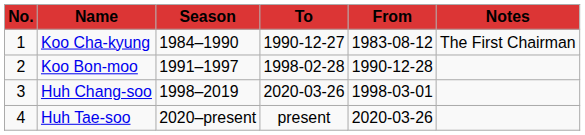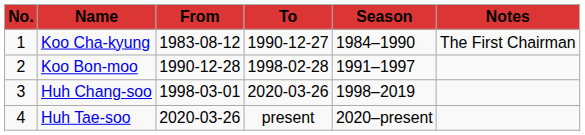 <table class="wikitable">
 <tr>
 <th style="color:#000000; background:#DC3535;">No.</th>
 <th style="color:#000000; background:#DC3535;">Name</th>
+<th style="color:#000000; background:#DC3535;">From</th>
+<th style="color:#000000; background:#DC3535;">To</th>
 <th style="color:#000000; background:#DC3535;">Season</th>
-<th style="color:#000000; background:#DC3535;">To</th>
-<th style="color:#000000; background:#DC3535;">From</th>
 <th style="color:#000000; background:#DC3535;">Notes</th>
 </tr>
 <tr>
 <td style="text-align: center;">1</td>
 <td> <a href='#'>Koo Cha-kyung</a></td>
+<td style="text-align: center;">1983-08-12</td>
+<td style="text-align: center;">1990-12-27</td>
 <td>1984–1990</td>
-<td style="text-align: center;">1990-12-27</td>
-<td style="text-align: center;">1983-08-12</td>
 <td>The First Chairman</td>
 </tr>
 <tr>
 <td style="text-align: center;">2</td>
 <td> <a href='#'>Koo Bon-moo</a></td>
+<td style="text-align: center;">1990-12-28</td>
+<td style="text-align: center;">1998-02-28</td>
 <td>1991–1997</td>
-<td style="text-align: center;">1998-02-28</td>
-<td style="text-align: center;">1990-12-28</td>
 <td></td>
 </tr>
 <tr>
 <td style="text-align: center;">3</td>
 <td> <a href='#'>Huh Chang-soo</a></td>
+<td style="text-align: center;">1998-03-01</td>
+<td style="text-align: center;">2020-03-26</td>
 <td>1998–2019</td>
-<td style="text-align: center;">2020-03-26</td>
-<td style="text-align: center;">1998-03-01</td>
 <td></td>
 </tr>
 <tr>
 <td style="text-align: center;">4</td>
 <td> <a href='#'>Huh Tae-soo</a></td>
+<td style="text-align: center;">2020-03-26</td>
+<td style="text-align: center;">present</td>
 <td>2020–present</td>
-<td style="text-align: center;">present</td>
-<td style="text-align: center;">2020-03-26</td>
 <td></td>
 </tr>
 </table>
